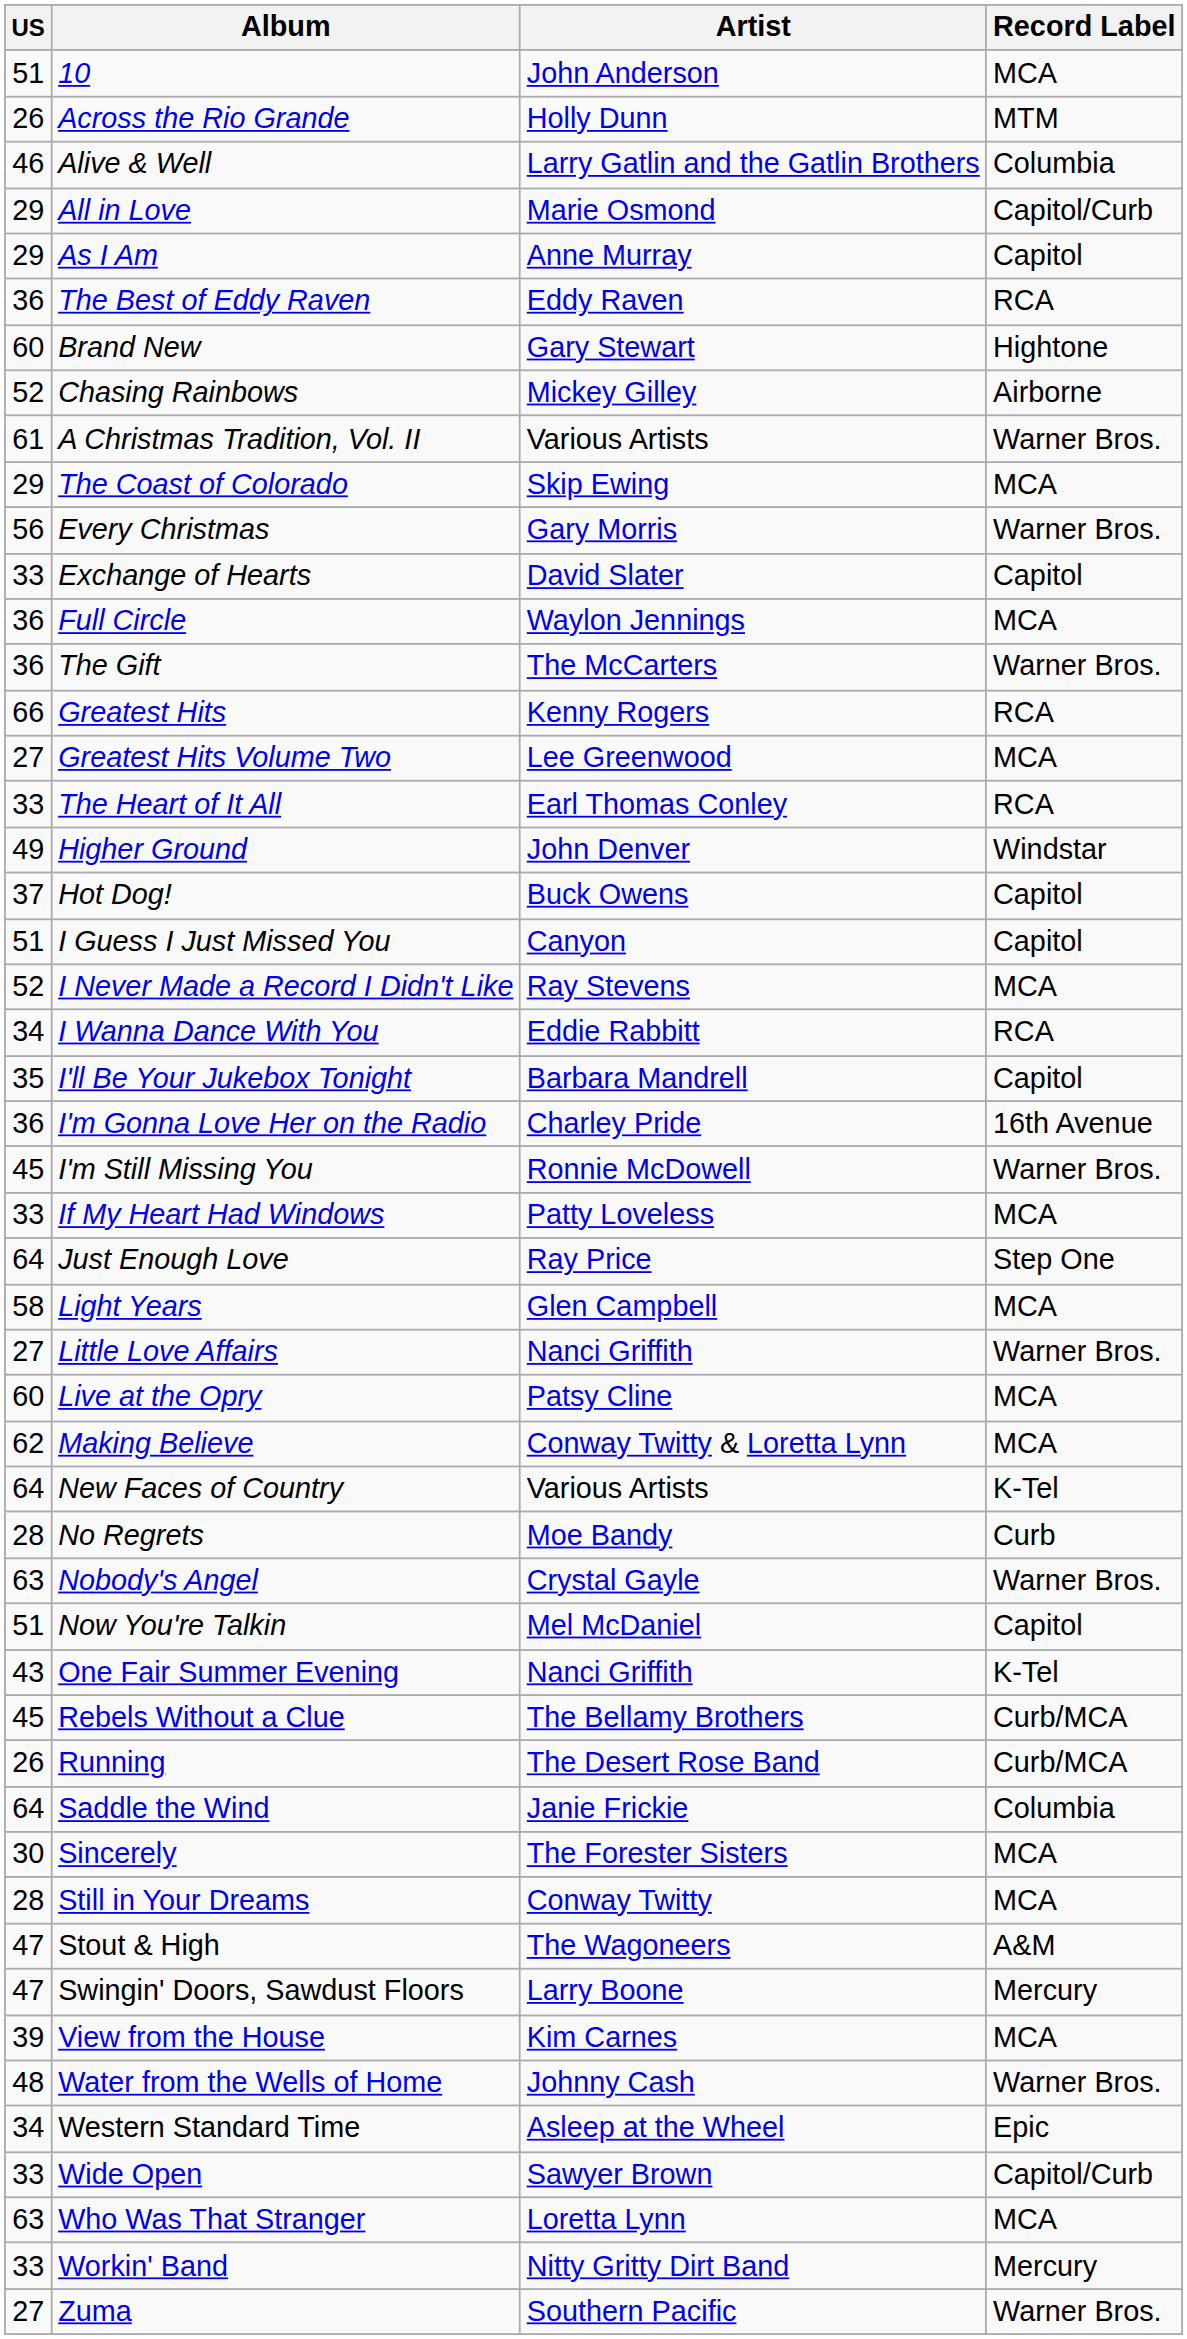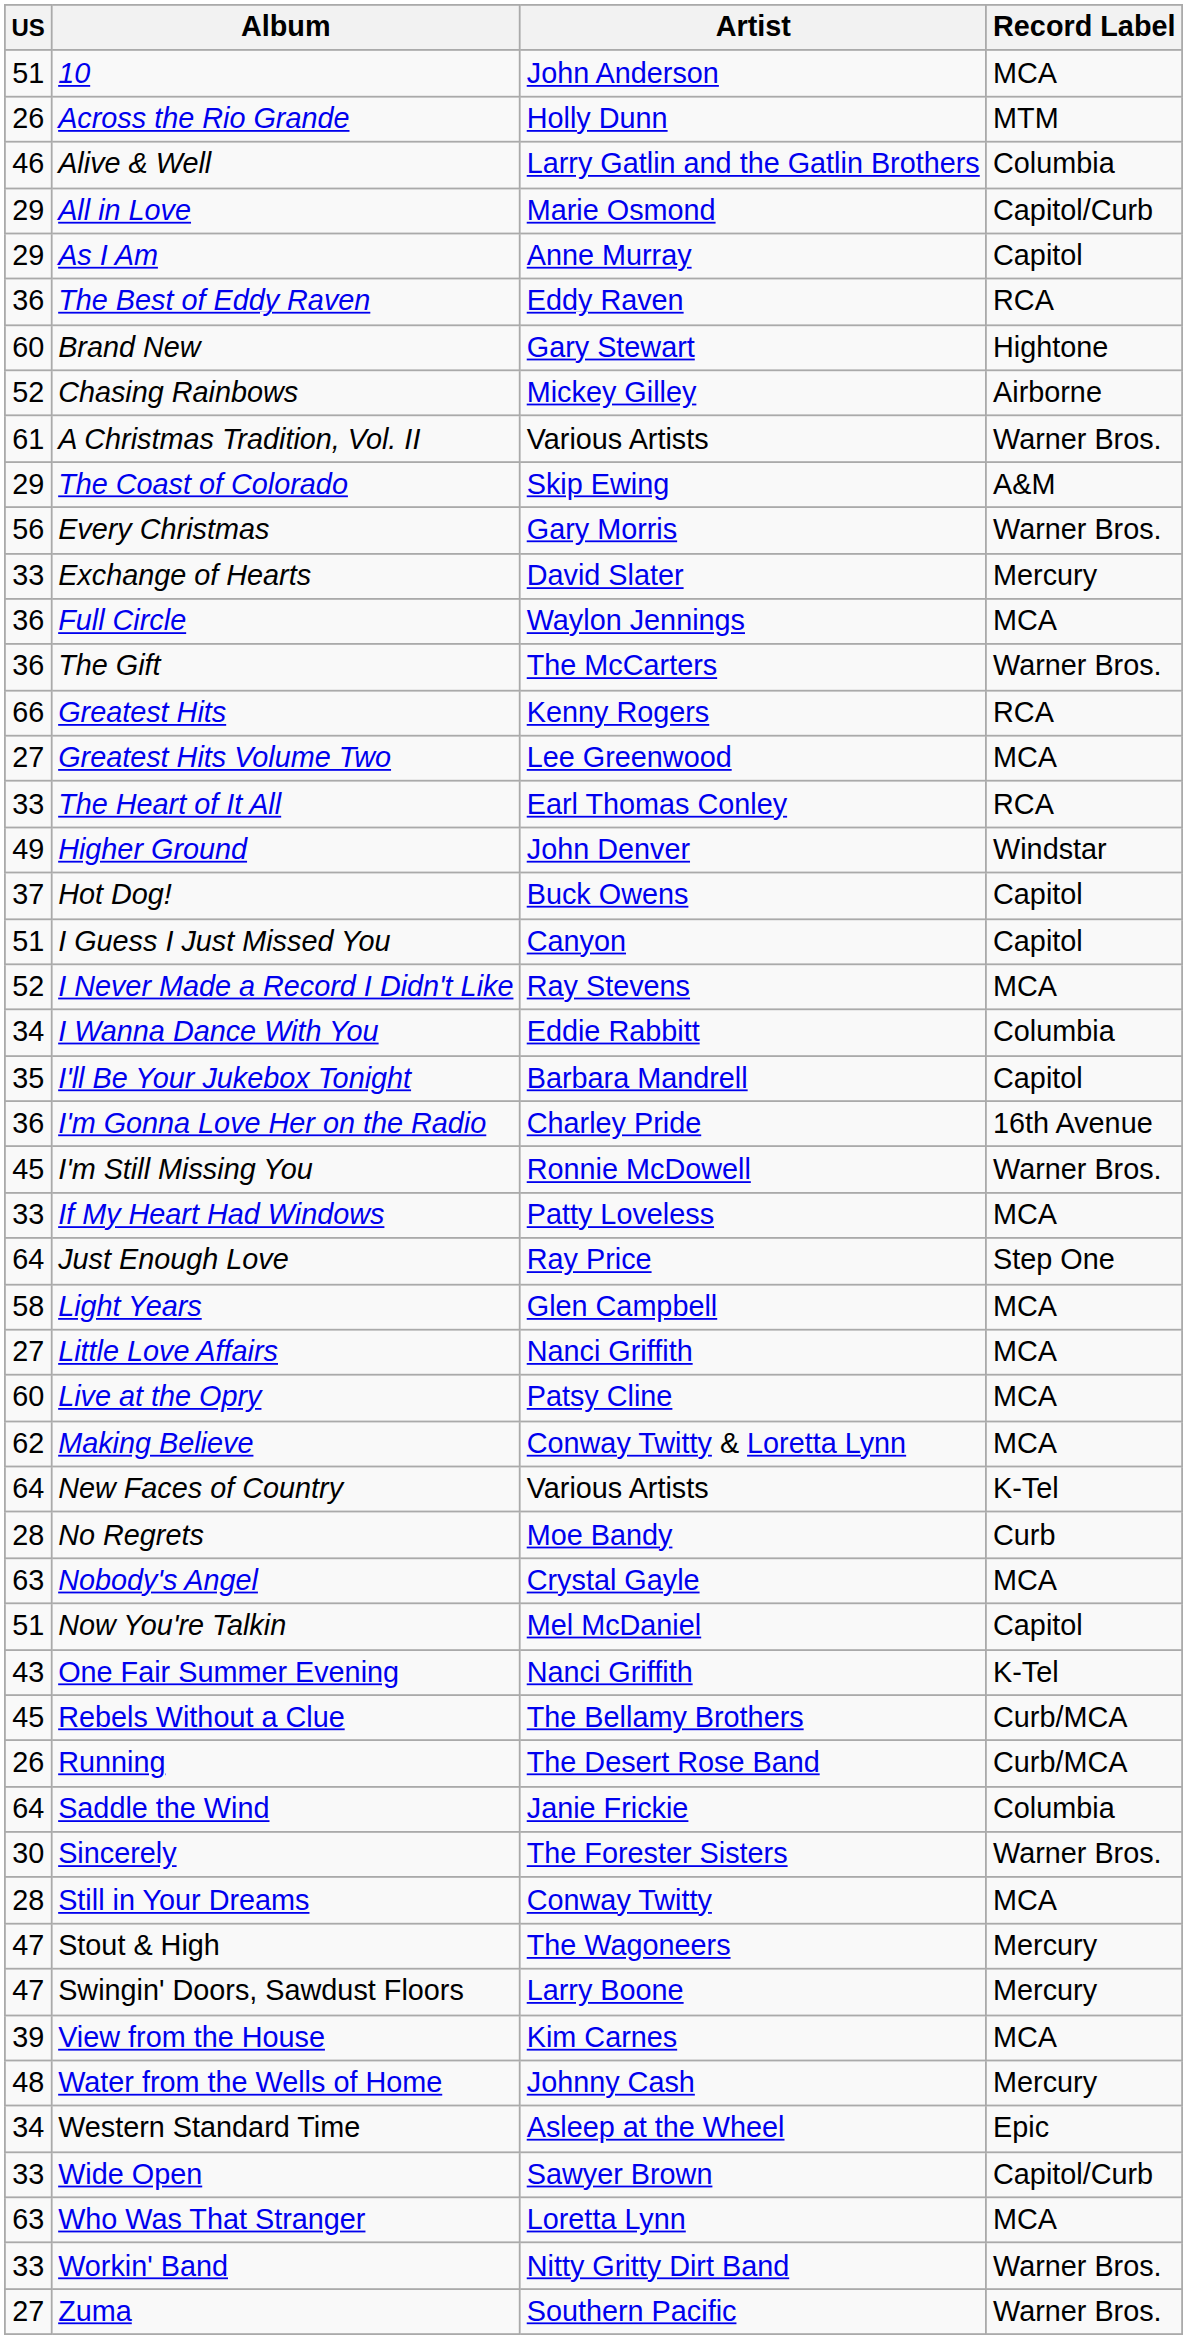 <table class="wikitable sortable">
 <tr>
 <th><small>US</small></th>
 <th>Album</th>
 <th>Artist</th>
 <th>Record Label</th>
 </tr>
 <tr>
 <td align="center">51</td>
 <td><em><a href='#'>10</a></em></td>
 <td><a href='#'>John Anderson</a></td>
 <td>MCA</td>
 </tr>
 <tr>
 <td align="center">26</td>
 <td><em><a href='#'>Across the Rio Grande</a></em></td>
 <td><a href='#'>Holly Dunn</a></td>
 <td>MTM</td>
 </tr>
 <tr>
 <td align="center">46</td>
 <td><em>Alive & Well</em></td>
 <td><a href='#'>Larry Gatlin and the Gatlin Brothers</a></td>
 <td>Columbia</td>
 </tr>
 <tr>
 <td align="center">29</td>
 <td><em><a href='#'>All in Love</a></em></td>
 <td><a href='#'>Marie Osmond</a></td>
 <td>Capitol/Curb</td>
 </tr>
 <tr>
 <td align="center">29</td>
 <td><em><a href='#'>As I Am</a></em></td>
 <td><a href='#'>Anne Murray</a></td>
 <td>Capitol</td>
 </tr>
 <tr>
 <td align="center">36</td>
 <td><em><a href='#'>The Best of Eddy Raven</a></em></td>
 <td><a href='#'>Eddy Raven</a></td>
 <td>RCA</td>
 </tr>
 <tr>
 <td align="center">60</td>
 <td><em>Brand New</em></td>
 <td><a href='#'>Gary Stewart</a></td>
 <td>Hightone</td>
 </tr>
 <tr>
 <td align="center">52</td>
 <td><em>Chasing Rainbows</em></td>
 <td><a href='#'>Mickey Gilley</a></td>
 <td>Airborne</td>
 </tr>
 <tr>
 <td align="center">61</td>
 <td><em>A Christmas Tradition, Vol. II</em></td>
 <td>Various Artists</td>
 <td>Warner Bros.</td>
 </tr>
 <tr>
 <td align="center">29</td>
 <td><em><a href='#'>The Coast of Colorado</a></em></td>
 <td><a href='#'>Skip Ewing</a></td>
-<td>MCA</td>
+<td>A&M</td>
 </tr>
 <tr>
 <td align="center">56</td>
 <td><em>Every Christmas</em></td>
 <td><a href='#'>Gary Morris</a></td>
 <td>Warner Bros.</td>
 </tr>
 <tr>
 <td align="center">33</td>
 <td><em>Exchange of Hearts</em></td>
 <td><a href='#'>David Slater</a></td>
-<td>Capitol</td>
+<td>Mercury</td>
 </tr>
 <tr>
 <td align="center">36</td>
 <td><em><a href='#'>Full Circle</a></em></td>
 <td><a href='#'>Waylon Jennings</a></td>
 <td>MCA</td>
 </tr>
 <tr>
 <td align="center">36</td>
 <td><em>The Gift</em></td>
 <td><a href='#'>The McCarters</a></td>
 <td>Warner Bros.</td>
 </tr>
 <tr>
 <td align="center">66</td>
 <td><em><a href='#'>Greatest Hits</a></em></td>
 <td><a href='#'>Kenny Rogers</a></td>
 <td>RCA</td>
 </tr>
 <tr>
 <td align="center">27</td>
 <td><em><a href='#'>Greatest Hits Volume Two</a></em></td>
 <td><a href='#'>Lee Greenwood</a></td>
 <td>MCA</td>
 </tr>
 <tr>
 <td align="center">33</td>
 <td><em><a href='#'>The Heart of It All</a></em></td>
 <td><a href='#'>Earl Thomas Conley</a></td>
 <td>RCA</td>
 </tr>
 <tr>
 <td align="center">49</td>
 <td><em><a href='#'>Higher Ground</a></em></td>
 <td><a href='#'>John Denver</a></td>
 <td>Windstar</td>
 </tr>
 <tr>
 <td align="center">37</td>
 <td><em>Hot Dog!</em></td>
 <td><a href='#'>Buck Owens</a></td>
 <td>Capitol</td>
 </tr>
 <tr>
 <td align="center">51</td>
 <td><em>I Guess I Just Missed You</em></td>
 <td><a href='#'>Canyon</a></td>
 <td>Capitol</td>
 </tr>
 <tr>
 <td align="center">52</td>
 <td><em><a href='#'>I Never Made a Record I Didn't Like</a></em></td>
 <td><a href='#'>Ray Stevens</a></td>
 <td>MCA</td>
 </tr>
 <tr>
 <td align="center">34</td>
 <td><em><a href='#'>I Wanna Dance With You</a></em></td>
 <td><a href='#'>Eddie Rabbitt</a></td>
-<td>RCA</td>
+<td>Columbia</td>
 </tr>
 <tr>
 <td align="center">35</td>
 <td><em><a href='#'>I'll Be Your Jukebox Tonight</a></em></td>
 <td><a href='#'>Barbara Mandrell</a></td>
 <td>Capitol</td>
 </tr>
 <tr>
 <td align="center">36</td>
 <td><em><a href='#'>I'm Gonna Love Her on the Radio</a></em></td>
 <td><a href='#'>Charley Pride</a></td>
 <td>16th Avenue</td>
 </tr>
 <tr>
 <td align="center">45</td>
 <td><em>I'm Still Missing You</em></td>
 <td><a href='#'>Ronnie McDowell</a></td>
 <td>Warner Bros.</td>
 </tr>
 <tr>
 <td align="center">33</td>
 <td><em><a href='#'>If My Heart Had Windows</a></em></td>
 <td><a href='#'>Patty Loveless</a></td>
 <td>MCA</td>
 </tr>
 <tr>
 <td align="center">64</td>
 <td><em>Just Enough Love</em></td>
 <td><a href='#'>Ray Price</a></td>
 <td>Step One</td>
 </tr>
 <tr>
 <td align="center">58</td>
 <td><em><a href='#'>Light Years</a></em></td>
 <td><a href='#'>Glen Campbell</a></td>
 <td>MCA</td>
 </tr>
 <tr>
 <td align="center">27</td>
 <td><em><a href='#'>Little Love Affairs</a></em></td>
 <td><a href='#'>Nanci Griffith</a></td>
-<td>Warner Bros.</td>
+<td>MCA</td>
 </tr>
 <tr>
 <td align="center">60</td>
 <td><em><a href='#'>Live at the Opry</a></em></td>
 <td><a href='#'>Patsy Cline</a></td>
 <td>MCA</td>
 </tr>
 <tr>
 <td align="center">62</td>
 <td><em><a href='#'>Making Believe</a></em></td>
 <td><a href='#'>Conway Twitty</a> & <a href='#'>Loretta Lynn</a></td>
 <td>MCA</td>
 </tr>
 <tr>
 <td align="center">64</td>
 <td><em>New Faces of Country</em></td>
 <td>Various Artists</td>
 <td>K-Tel</td>
 </tr>
 <tr>
 <td align="center">28</td>
 <td><em>No Regrets</em></td>
 <td><a href='#'>Moe Bandy</a></td>
 <td>Curb</td>
 </tr>
 <tr>
 <td align="center">63</td>
 <td><em><a href='#'>Nobody's Angel</a></em></td>
 <td><a href='#'>Crystal Gayle</a></td>
-<td>Warner Bros.</td>
+<td>MCA</td>
 </tr>
 <tr>
 <td align="center">51</td>
 <td><em>Now You're Talkin<strong></td>
 <td><a href='#'>Mel McDaniel</a></td>
 <td>Capitol</td>
 </tr>
 <tr>
 <td align="center">43</td>
 <td></em><a href='#'>One Fair Summer Evening</a><em></td>
 <td><a href='#'>Nanci Griffith</a></td>
 <td>K-Tel</td>
 </tr>
 <tr>
 <td align="center">45</td>
 <td></em><a href='#'>Rebels Without a Clue</a><em></td>
 <td><a href='#'>The Bellamy Brothers</a></td>
 <td>Curb/MCA</td>
 </tr>
 <tr>
 <td align="center">26</td>
 <td></em><a href='#'>Running</a><em></td>
 <td><a href='#'>The Desert Rose Band</a></td>
 <td>Curb/MCA</td>
 </tr>
 <tr>
 <td align="center">64</td>
 <td></em><a href='#'>Saddle the Wind</a><em></td>
 <td><a href='#'>Janie Frickie</a></td>
 <td>Columbia</td>
 </tr>
 <tr>
 <td align="center">30</td>
 <td></em><a href='#'>Sincerely</a><em></td>
 <td><a href='#'>The Forester Sisters</a></td>
-<td>MCA</td>
+<td>Warner Bros.</td>
 </tr>
 <tr>
 <td align="center">28</td>
 <td></em><a href='#'>Still in Your Dreams</a><em></td>
 <td><a href='#'>Conway Twitty</a></td>
 <td>MCA</td>
 </tr>
 <tr>
 <td align="center">47</td>
 <td></em>Stout & High<em></td>
 <td><a href='#'>The Wagoneers</a></td>
-<td>A&M</td>
+<td>Mercury</td>
 </tr>
 <tr>
 <td align="center">47</td>
 <td></em>Swingin' Doors, Sawdust Floors<em></td>
 <td><a href='#'>Larry Boone</a></td>
 <td>Mercury</td>
 </tr>
 <tr>
 <td align="center">39</td>
 <td></em><a href='#'>View from the House</a><em></td>
 <td><a href='#'>Kim Carnes</a></td>
 <td>MCA</td>
 </tr>
 <tr>
 <td align="center">48</td>
 <td></em><a href='#'>Water from the Wells of Home</a><em></td>
 <td><a href='#'>Johnny Cash</a></td>
-<td>Warner Bros.</td>
+<td>Mercury</td>
 </tr>
 <tr>
 <td align="center">34</td>
 <td></em>Western Standard Time<em></td>
 <td><a href='#'>Asleep at the Wheel</a></td>
 <td>Epic</td>
 </tr>
 <tr>
 <td align="center">33</td>
 <td></em><a href='#'>Wide Open</a><em></td>
 <td><a href='#'>Sawyer Brown</a></td>
 <td>Capitol/Curb</td>
 </tr>
 <tr>
 <td align="center">63</td>
 <td></em><a href='#'>Who Was That Stranger</a><em></td>
 <td><a href='#'>Loretta Lynn</a></td>
 <td>MCA</td>
 </tr>
 <tr>
 <td align="center">33</td>
 <td></em><a href='#'>Workin' Band</a><em></td>
 <td><a href='#'>Nitty Gritty Dirt Band</a></td>
-<td>Mercury</td>
+<td>Warner Bros.</td>
 </tr>
 <tr>
 <td align="center">27</td>
 <td></em><a href='#'>Zuma</a><em></td>
 <td><a href='#'>Southern Pacific</a></td>
 <td>Warner Bros.</td>
 </tr>
 </table>
